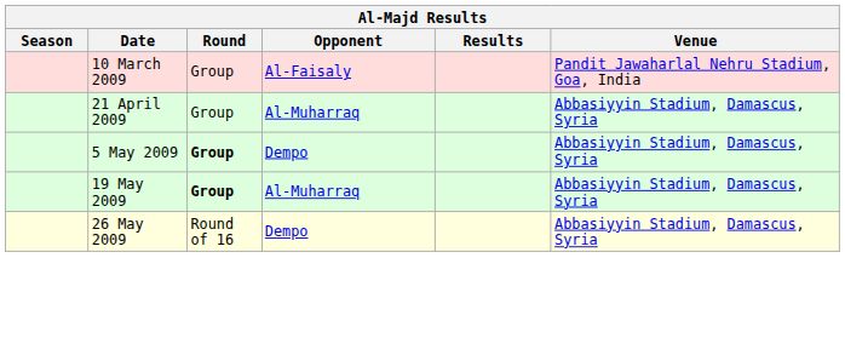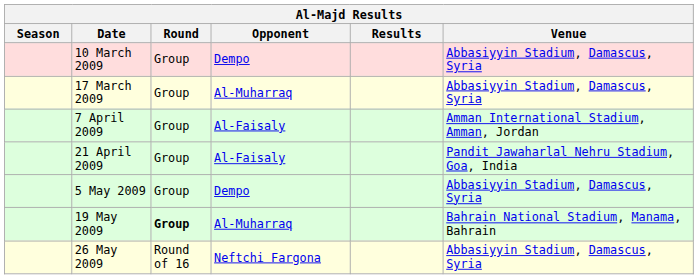 <table width=60% class="wikitable" style="text-align:">
 <tr>
 <th colspan=6>Al-Majd Results</th>
 </tr>
 <tr>
 <th width=1%>Season</th>
 <th width=2%>Date</th>
 <th width=1%>Round</th>
 <th width=4%>Opponent</th>
 <th width=2%>Results</th>
 <th width=8%>Venue</th>
 </tr>
 <tr bgcolor=#ffdddd>
 <td></td>
 <td>10 March 2009</td>
 <td>Group</td>
-<td> <a href='#'>Al-Faisaly</a></td>
+<td> <a href='#'>Dempo</a></td>
 <td></td>
-<td><a href='#'>Pandit Jawaharlal Nehru Stadium</a>, <a href='#'>Goa</a>, India</td>
+<td><a href='#'>Abbasiyyin Stadium</a>, <a href='#'>Damascus</a>, <a href='#'>Syria</a></td>
 </tr>
-<tr bgcolor=#ddffdd>
+<tr bgcolor=#ffffdd>
 <td></td>
-<td>21 April 2009</td>
+<td>17 March 2009</td>
 <td>Group</td>
 <td> <a href='#'>Al-Muharraq</a></td>
 <td></td>
 <td><a href='#'>Abbasiyyin Stadium</a>, <a href='#'>Damascus</a>, <a href='#'>Syria</a></td>
 </tr>
 <tr bgcolor=#ddffdd>
 <td></td>
+<td>7 April 2009</td>
+<td>Group</td>
+<td> <a href='#'>Al-Faisaly</a></td>
+<td></td>
+<td><a href='#'>Amman International Stadium</a>, <a href='#'>Amman</a>, Jordan</td>
+</tr>
+<tr bgcolor=#ddffdd>
+<td></td>
+<td>21 April 2009</td>
+<td>Group</td>
+<td> <a href='#'>Al-Faisaly</a></td>
+<td></td>
+<td><a href='#'>Pandit Jawaharlal Nehru Stadium</a>, <a href='#'>Goa</a>, India</td>
+</tr>
+<tr bgcolor=#ddffdd>
+<td></td>
 <td>5 May 2009</td>
-<td><strong>Group</strong></td>
+<td>Group</td>
 <td> <a href='#'>Dempo</a></td>
 <td></td>
 <td><a href='#'>Abbasiyyin Stadium</a>, <a href='#'>Damascus</a>, <a href='#'>Syria</a></td>
 </tr>
 <tr bgcolor=#ddffdd>
 <td></td>
 <td>19 May 2009</td>
 <td><strong>Group</strong></td>
 <td> <a href='#'>Al-Muharraq</a></td>
 <td></td>
-<td><a href='#'>Abbasiyyin Stadium</a>, <a href='#'>Damascus</a>, <a href='#'>Syria</a></td>
+<td><a href='#'>Bahrain National Stadium</a>, <a href='#'>Manama</a>, Bahrain</td>
 </tr>
 <tr bgcolor=#ffffdd>
 <td></td>
 <td>26 May 2009</td>
 <td>Round of 16</td>
-<td> <a href='#'>Dempo</a></td>
+<td> <a href='#'>Neftchi Fargona</a></td>
 <td></td>
 <td><a href='#'>Abbasiyyin Stadium</a>, <a href='#'>Damascus</a>, <a href='#'>Syria</a></td>
 </tr>
 </table>
